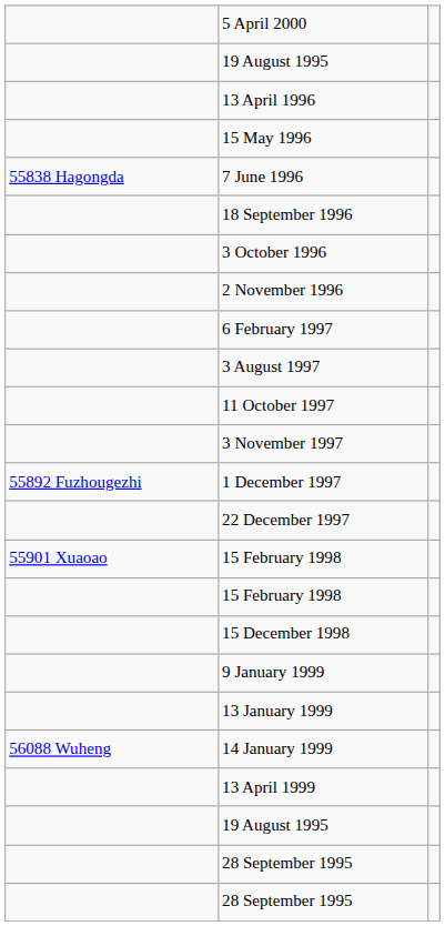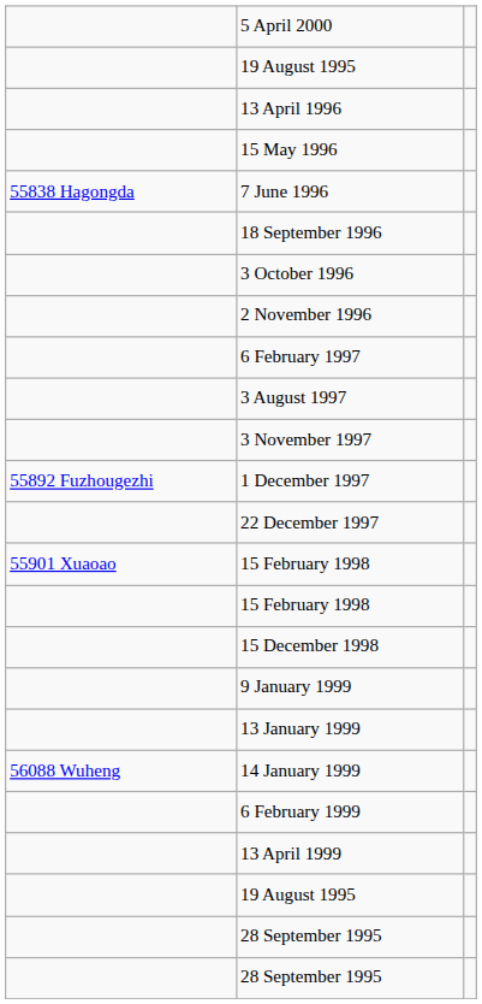 <table class="wikitable" style="font-size: 80%; float: left; width: 26em; margin-right: 1em; height: 700px">
 <tr>
 <td></td>
 <td>5 April 2000</td>
 <td></td>
 </tr>
 <tr>
 <td></td>
 <td>19 August 1995</td>
 <td></td>
 </tr>
 <tr>
 <td></td>
 <td>13 April 1996</td>
 <td></td>
 </tr>
 <tr>
 <td></td>
 <td>15 May 1996</td>
 <td></td>
 </tr>
 <tr>
 <td><a href='#'>55838 Hagongda</a></td>
 <td>7 June 1996</td>
 <td></td>
 </tr>
 <tr>
 <td></td>
 <td>18 September 1996</td>
 <td></td>
 </tr>
 <tr>
 <td></td>
 <td>3 October 1996</td>
 <td></td>
 </tr>
 <tr>
 <td></td>
 <td>2 November 1996</td>
 <td></td>
 </tr>
 <tr>
 <td></td>
 <td>6 February 1997</td>
 <td></td>
 </tr>
 <tr>
 <td></td>
 <td>3 August 1997</td>
 <td></td>
 </tr>
 <tr>
 <td></td>
-<td>11 October 1997</td>
-<td></td>
-</tr>
-<tr>
-<td></td>
 <td>3 November 1997</td>
 <td></td>
 </tr>
 <tr>
 <td><a href='#'>55892 Fuzhougezhi</a></td>
 <td>1 December 1997</td>
 <td></td>
 </tr>
 <tr>
 <td></td>
 <td>22 December 1997</td>
 <td></td>
 </tr>
 <tr>
 <td><a href='#'>55901 Xuaoao</a></td>
 <td>15 February 1998</td>
 <td></td>
 </tr>
 <tr>
 <td></td>
 <td>15 February 1998</td>
 <td></td>
 </tr>
 <tr>
 <td></td>
 <td>15 December 1998</td>
 <td></td>
 </tr>
 <tr>
 <td></td>
 <td>9 January 1999</td>
 <td></td>
 </tr>
 <tr>
 <td></td>
 <td>13 January 1999</td>
 <td></td>
 </tr>
 <tr>
 <td><a href='#'>56088 Wuheng</a></td>
 <td>14 January 1999</td>
 <td></td>
 </tr>
 <tr>
 <td></td>
+<td>6 February 1999</td>
+<td></td>
+</tr>
+<tr>
+<td></td>
 <td>13 April 1999</td>
 <td></td>
 </tr>
 <tr>
 <td></td>
 <td>19 August 1995</td>
 <td></td>
 </tr>
 <tr>
 <td></td>
 <td>28 September 1995</td>
 <td></td>
 </tr>
 <tr>
 <td></td>
 <td>28 September 1995</td>
 <td></td>
 </tr>
 </table>
